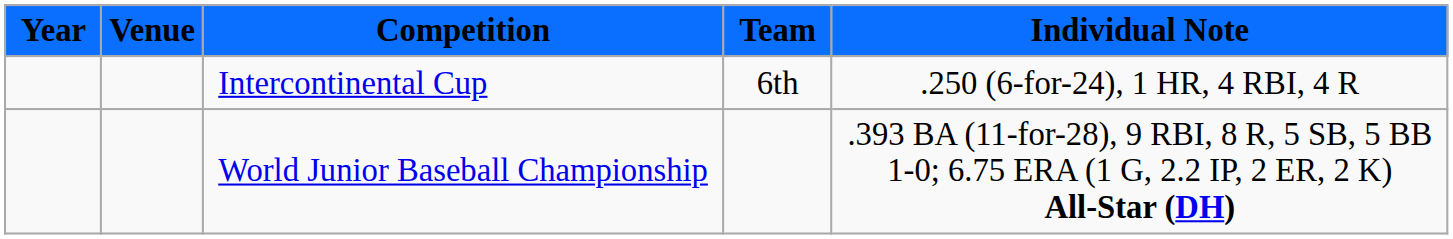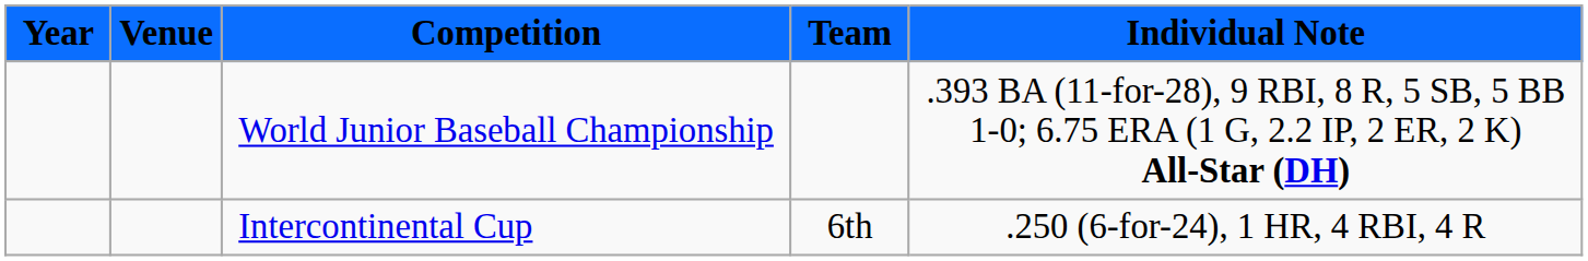 <table class="wikitable">
 <tr>
 <th style="background:#0A6EFF"><span> Year </span></th>
 <th style="background:#0A6EFF"><span>Venue</span></th>
 <th style="background:#0A6EFF"><span>Competition</span></th>
 <th style="background:#0A6EFF"><span> Team </span></th>
 <th style="background:#0A6EFF"><span>Individual Note</span></th>
 </tr>
 <tr>
 <td style="text-align:center"></td>
 <td>  </td>
+<td> <a href='#'>World Junior Baseball Championship</a> </td>
+<td style="text-align:center"></td>
+<td style="text-align:center"> .393 BA (11-for-28), 9 RBI, 8 R, 5 SB, 5 BB <br>1-0; 6.75 ERA (1 G, 2.2 IP, 2 ER, 2 K)<br><strong>All-Star (<a href='#'>DH</a>)</strong><br></td>
+</tr>
+<tr>
+<td style="text-align:center"></td>
+<td>  </td>
 <td> <a href='#'>Intercontinental Cup</a> </td>
 <td style="text-align:center">6th</td>
 <td style="text-align:center"> .250 (6-for-24), 1 HR, 4 RBI, 4 R </td>
 </tr>
-<tr>
-<td style="text-align:center"></td>
-<td>  </td>
-<td> <a href='#'>World Junior Baseball Championship</a> </td>
-<td style="text-align:center"></td>
-<td style="text-align:center"> .393 BA (11-for-28), 9 RBI, 8 R, 5 SB, 5 BB <br>1-0; 6.75 ERA (1 G, 2.2 IP, 2 ER, 2 K)<br><strong>All-Star (<a href='#'>DH</a>)</strong><br></td>
-</tr>
 </table>
